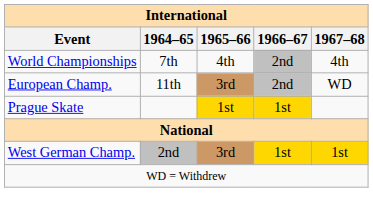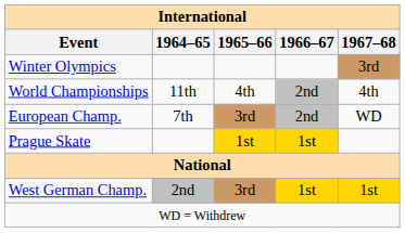 <table class="wikitable" style="text-align:center">
 <tr>
 <th style="background-color: #ffdead; " colspan=5 align=center>International</th>
 </tr>
 <tr>
 <th>Event</th>
 <th>1964–65</th>
 <th>1965–66</th>
 <th>1966–67</th>
 <th>1967–68</th>
 </tr>
 <tr>
+<td align=left><a href='#'>Winter Olympics</a></td>
+<td></td>
+<td></td>
+<td></td>
+<td bgcolor=cc9966>3rd</td>
+</tr>
+<tr>
 <td align=left><a href='#'>World Championships</a></td>
-<td>7th</td>
+<td>11th</td>
 <td>4th</td>
 <td bgcolor=silver>2nd</td>
 <td>4th</td>
 </tr>
 <tr>
 <td align=left><a href='#'>European Champ.</a></td>
-<td>11th</td>
+<td>7th</td>
 <td bgcolor=cc9966>3rd</td>
 <td bgcolor=silver>2nd</td>
 <td>WD</td>
 </tr>
 <tr>
 <td align=left><a href='#'>Prague Skate</a></td>
 <td></td>
 <td bgcolor=gold>1st</td>
 <td bgcolor=gold>1st</td>
 <td></td>
 </tr>
 <tr>
 <th style="background-color: #ffdead; " colspan=5 align=center>National</th>
 </tr>
 <tr>
 <td align=left><a href='#'>West German Champ.</a></td>
 <td bgcolor=silver>2nd</td>
 <td bgcolor=cc9966>3rd</td>
 <td bgcolor=gold>1st</td>
 <td bgcolor=gold>1st</td>
 </tr>
 <tr>
 <td colspan=5 align=center><small> WD = Withdrew </small></td>
 </tr>
 </table>
